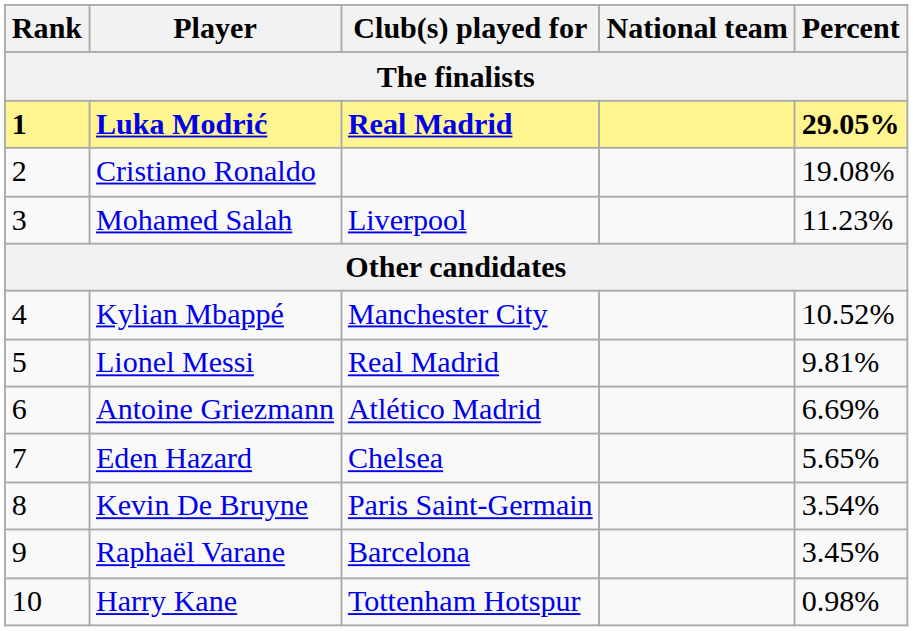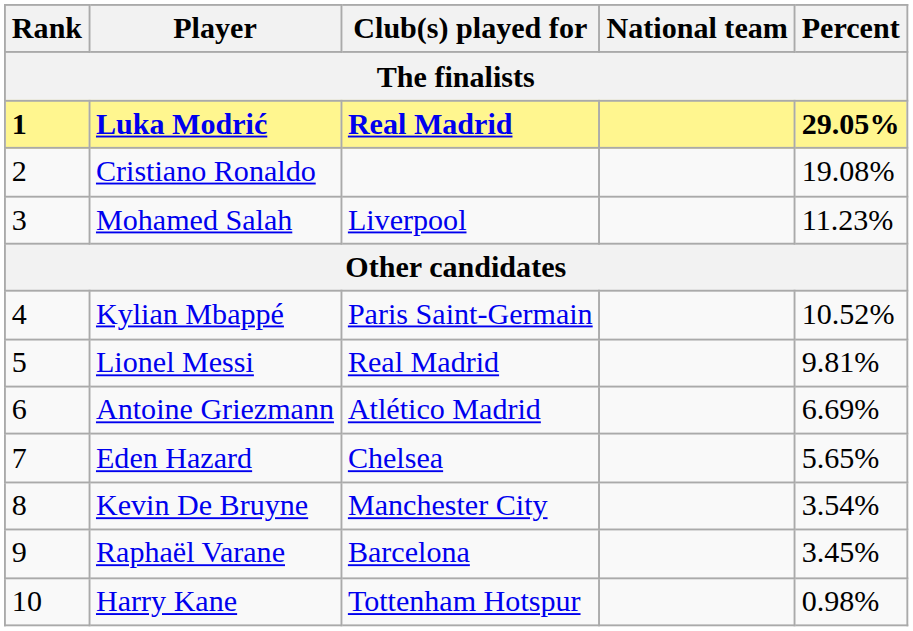 <table class="wikitable plainrowheaders sortable">
 <tr>
 <th>Rank</th>
 <th>Player</th>
 <th>Club(s) played for</th>
 <th>National team</th>
 <th>Percent</th>
 </tr>
 <tr>
 <th colspan="5">The finalists</th>
 </tr>
 <tr style="background-color: #FFF68F; font-weight: bold;">
 <td>1</td>
 <td><a href='#'>Luka Modrić</a></td>
 <td> <a href='#'>Real Madrid</a></td>
 <td></td>
 <td>29.05%</td>
 </tr>
 <tr>
 <td>2</td>
 <td><a href='#'>Cristiano Ronaldo</a></td>
 <td></td>
 <td></td>
 <td>19.08%</td>
 </tr>
 <tr>
 <td>3</td>
 <td><a href='#'>Mohamed Salah</a></td>
 <td> <a href='#'>Liverpool</a></td>
 <td></td>
 <td>11.23%</td>
 </tr>
 <tr>
 <th colspan="5">Other candidates</th>
 </tr>
 <tr>
 <td>4</td>
 <td><a href='#'>Kylian Mbappé</a></td>
-<td> <a href='#'>Manchester City</a></td>
+<td> <a href='#'>Paris Saint-Germain</a></td>
 <td></td>
 <td>10.52%</td>
 </tr>
 <tr>
 <td>5</td>
 <td><a href='#'>Lionel Messi</a></td>
 <td> <a href='#'>Real Madrid</a></td>
 <td></td>
 <td>9.81%</td>
 </tr>
 <tr>
 <td>6</td>
 <td><a href='#'>Antoine Griezmann</a></td>
 <td> <a href='#'>Atlético Madrid</a></td>
 <td></td>
 <td>6.69%</td>
 </tr>
 <tr>
 <td>7</td>
 <td><a href='#'>Eden Hazard</a></td>
 <td> <a href='#'>Chelsea</a></td>
 <td></td>
 <td>5.65%</td>
 </tr>
 <tr>
 <td>8</td>
 <td><a href='#'>Kevin De Bruyne</a></td>
-<td> <a href='#'>Paris Saint-Germain</a></td>
+<td> <a href='#'>Manchester City</a></td>
 <td></td>
 <td>3.54%</td>
 </tr>
 <tr>
 <td>9</td>
 <td><a href='#'>Raphaël Varane</a></td>
 <td> <a href='#'>Barcelona</a></td>
 <td></td>
 <td>3.45%</td>
 </tr>
 <tr>
 <td>10</td>
 <td><a href='#'>Harry Kane</a></td>
 <td> <a href='#'>Tottenham Hotspur</a></td>
 <td></td>
 <td>0.98%</td>
 </tr>
 </table>
